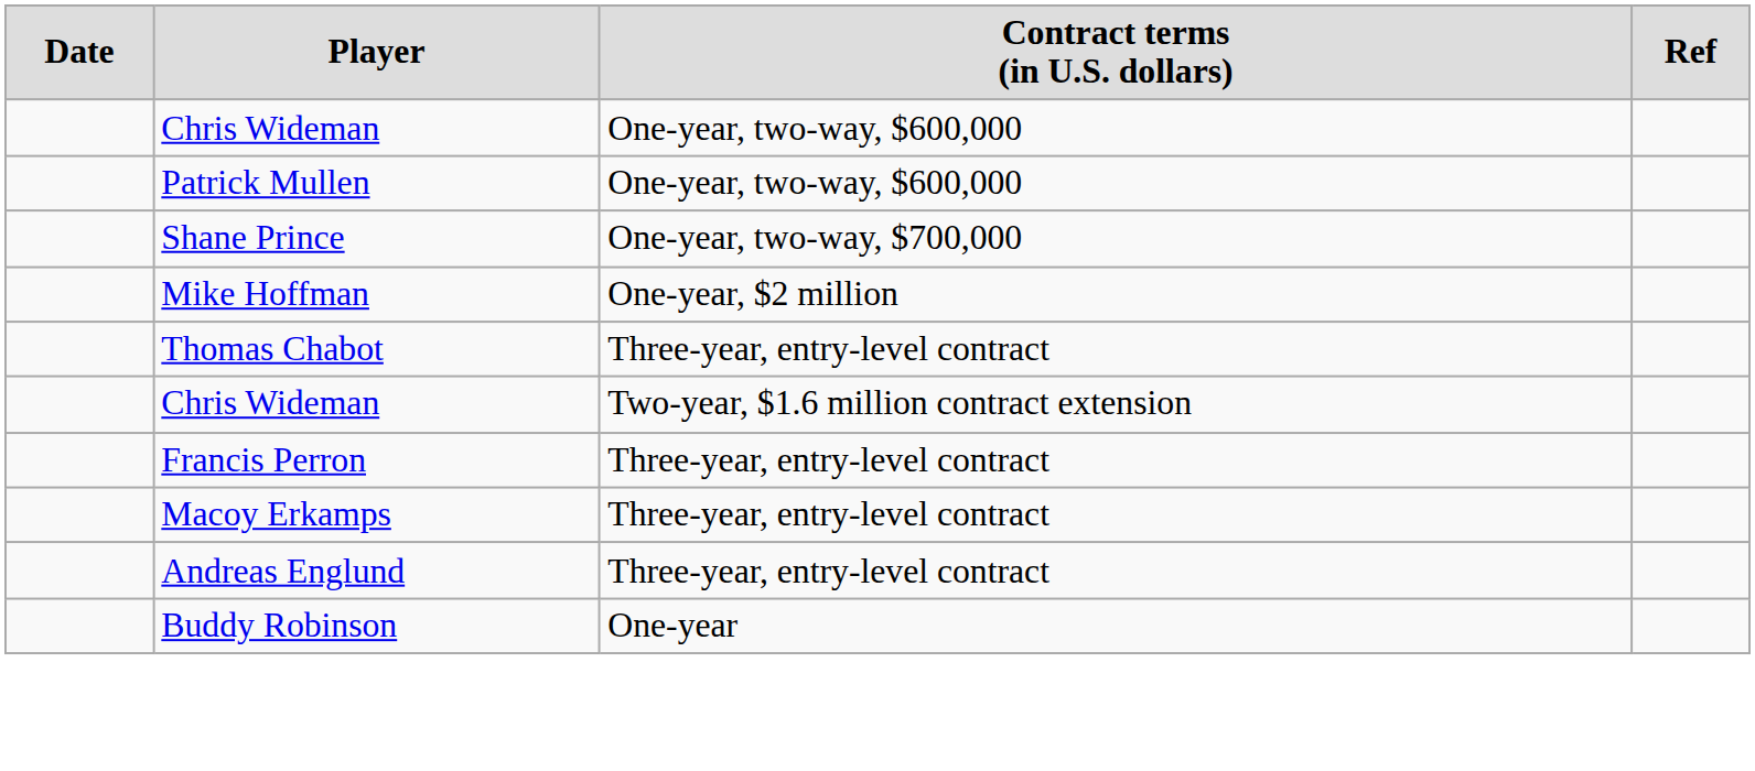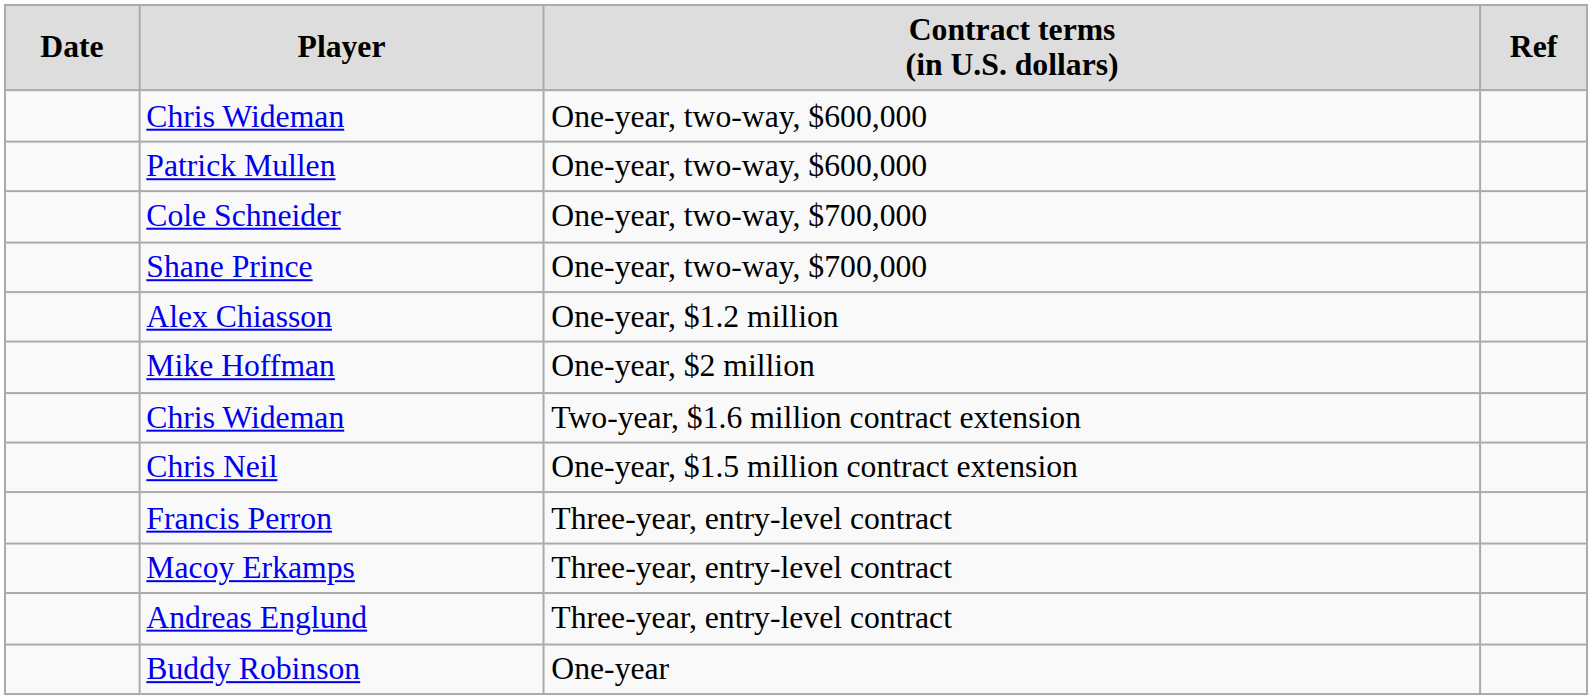 <table class="wikitable" style="width:50em; padding:3px;;">
 <tr style="text-align:center; background:#ddd;">
 <td><strong>Date</strong></td>
 <td><strong>Player</strong></td>
 <td><strong>Contract terms</strong><br><strong>(in U.S. dollars)</strong></td>
 <td><strong>Ref</strong></td>
 </tr>
 <tr>
 <td></td>
 <td><a href='#'>Chris Wideman</a></td>
 <td>One-year, two-way, $600,000</td>
 <td></td>
 </tr>
 <tr>
 <td></td>
 <td><a href='#'>Patrick Mullen</a></td>
 <td>One-year, two-way, $600,000</td>
 <td></td>
 </tr>
 <tr>
 <td></td>
+<td><a href='#'>Cole Schneider</a></td>
+<td>One-year, two-way, $700,000</td>
+<td></td>
+</tr>
+<tr>
+<td></td>
 <td><a href='#'>Shane Prince</a></td>
 <td>One-year, two-way, $700,000</td>
+<td></td>
+</tr>
+<tr>
+<td></td>
+<td><a href='#'>Alex Chiasson</a></td>
+<td>One-year, $1.2 million</td>
 <td></td>
 </tr>
 <tr>
 <td></td>
 <td><a href='#'>Mike Hoffman</a></td>
 <td>One-year, $2 million</td>
 <td></td>
 </tr>
 <tr>
 <td></td>
-<td><a href='#'>Thomas Chabot</a></td>
-<td>Three-year, entry-level contract</td>
+<td><a href='#'>Chris Wideman</a></td>
+<td>Two-year, $1.6 million contract extension</td>
 <td></td>
 </tr>
 <tr>
 <td></td>
-<td><a href='#'>Chris Wideman</a></td>
-<td>Two-year, $1.6 million contract extension</td>
+<td><a href='#'>Chris Neil</a></td>
+<td>One-year, $1.5 million contract extension</td>
 <td></td>
 </tr>
 <tr>
 <td></td>
 <td><a href='#'>Francis Perron</a></td>
 <td>Three-year, entry-level contract</td>
 <td></td>
 </tr>
 <tr>
 <td></td>
 <td><a href='#'>Macoy Erkamps</a></td>
 <td>Three-year, entry-level contract</td>
 <td></td>
 </tr>
 <tr>
 <td></td>
 <td><a href='#'>Andreas Englund</a></td>
 <td>Three-year, entry-level contract</td>
 <td></td>
 </tr>
 <tr>
 <td></td>
 <td><a href='#'>Buddy Robinson</a></td>
 <td>One-year</td>
 <td></td>
 </tr>
 </table>
